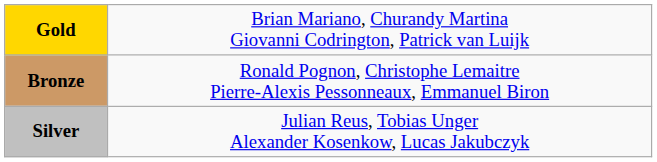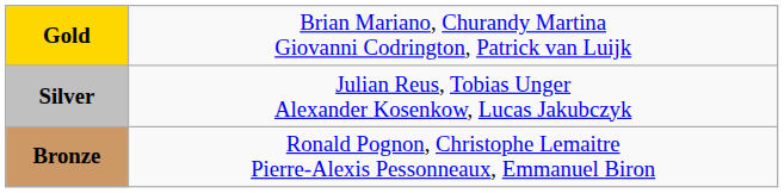 <table class="wikitable" style=" text-align:center; " width="35%">
 <tr>
 <td bgcolor="gold"><strong>Gold</strong></td>
 <td><a href='#'>Brian Mariano</a>, <a href='#'>Churandy Martina</a> <br> <a href='#'>Giovanni Codrington</a>, <a href='#'>Patrick van Luijk</a>  <br>  <small><em></em></small></td>
 </tr>
 <tr>
+<td bgcolor="silver"><strong>Silver</strong></td>
+<td><a href='#'>Julian Reus</a>, <a href='#'>Tobias Unger</a> <br> <a href='#'>Alexander Kosenkow</a>, <a href='#'>Lucas Jakubczyk</a>  <br>  <small><em></em></small></td>
+</tr>
+<tr>
 <td bgcolor="CC9966"><strong>Bronze</strong></td>
 <td><a href='#'>Ronald Pognon</a>, <a href='#'>Christophe Lemaitre</a> <br> <a href='#'>Pierre-Alexis Pessonneaux</a>, <a href='#'>Emmanuel Biron</a>  <br>  <small><em></em></small></td>
 </tr>
-<tr>
-<td bgcolor="silver"><strong>Silver</strong></td>
-<td><a href='#'>Julian Reus</a>, <a href='#'>Tobias Unger</a> <br> <a href='#'>Alexander Kosenkow</a>, <a href='#'>Lucas Jakubczyk</a>  <br>  <small><em></em></small></td>
-</tr>
 </table>
